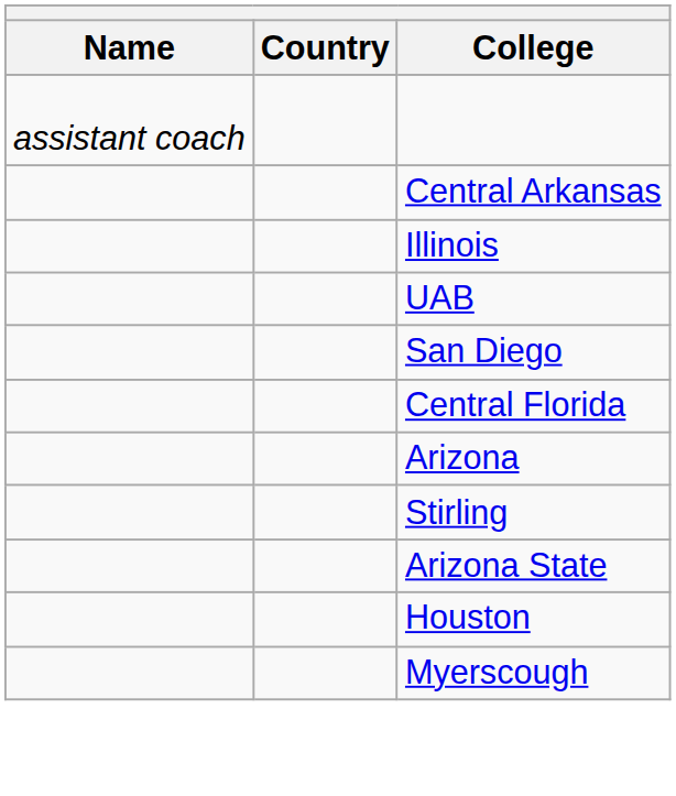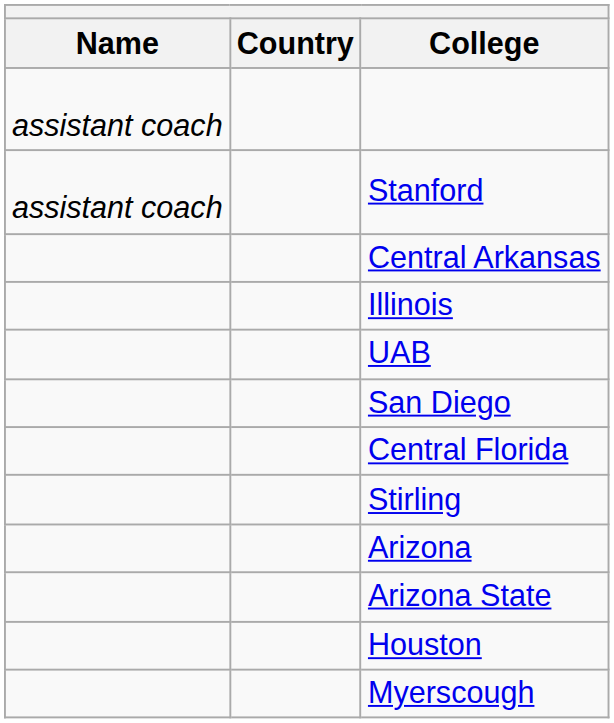 <table class="wikitable sortable">
 <tr>
 <th colspan=3></th>
 </tr>
 <tr>
 <th>Name</th>
 <th>Country</th>
 <th>College</th>
 </tr>
 <tr>
 <td><br><em>assistant coach</em></td>
 <td></td>
 <td></td>
+</tr>
+<tr>
+<td><br><em>assistant coach</em></td>
+<td></td>
+<td><a href='#'>Stanford</a></td>
 </tr>
 <tr>
 <td></td>
 <td></td>
 <td><a href='#'>Central Arkansas</a></td>
 </tr>
 <tr>
 <td></td>
 <td></td>
 <td><a href='#'>Illinois</a></td>
 </tr>
 <tr>
 <td></td>
 <td></td>
 <td><a href='#'>UAB</a></td>
 </tr>
 <tr>
 <td></td>
 <td></td>
 <td><a href='#'>San Diego</a></td>
 </tr>
 <tr>
 <td></td>
 <td></td>
 <td><a href='#'>Central Florida</a></td>
 </tr>
 <tr>
 <td></td>
 <td></td>
-<td><a href='#'>Arizona</a></td>
+<td><a href='#'>Stirling</a></td>
 </tr>
 <tr>
 <td></td>
 <td></td>
-<td><a href='#'>Stirling</a></td>
+<td><a href='#'>Arizona</a></td>
 </tr>
 <tr>
 <td></td>
 <td></td>
 <td><a href='#'>Arizona State</a></td>
 </tr>
 <tr>
 <td></td>
 <td></td>
 <td><a href='#'>Houston</a></td>
 </tr>
 <tr>
 <td></td>
 <td></td>
 <td><a href='#'>Myerscough</a></td>
 </tr>
 </table>
